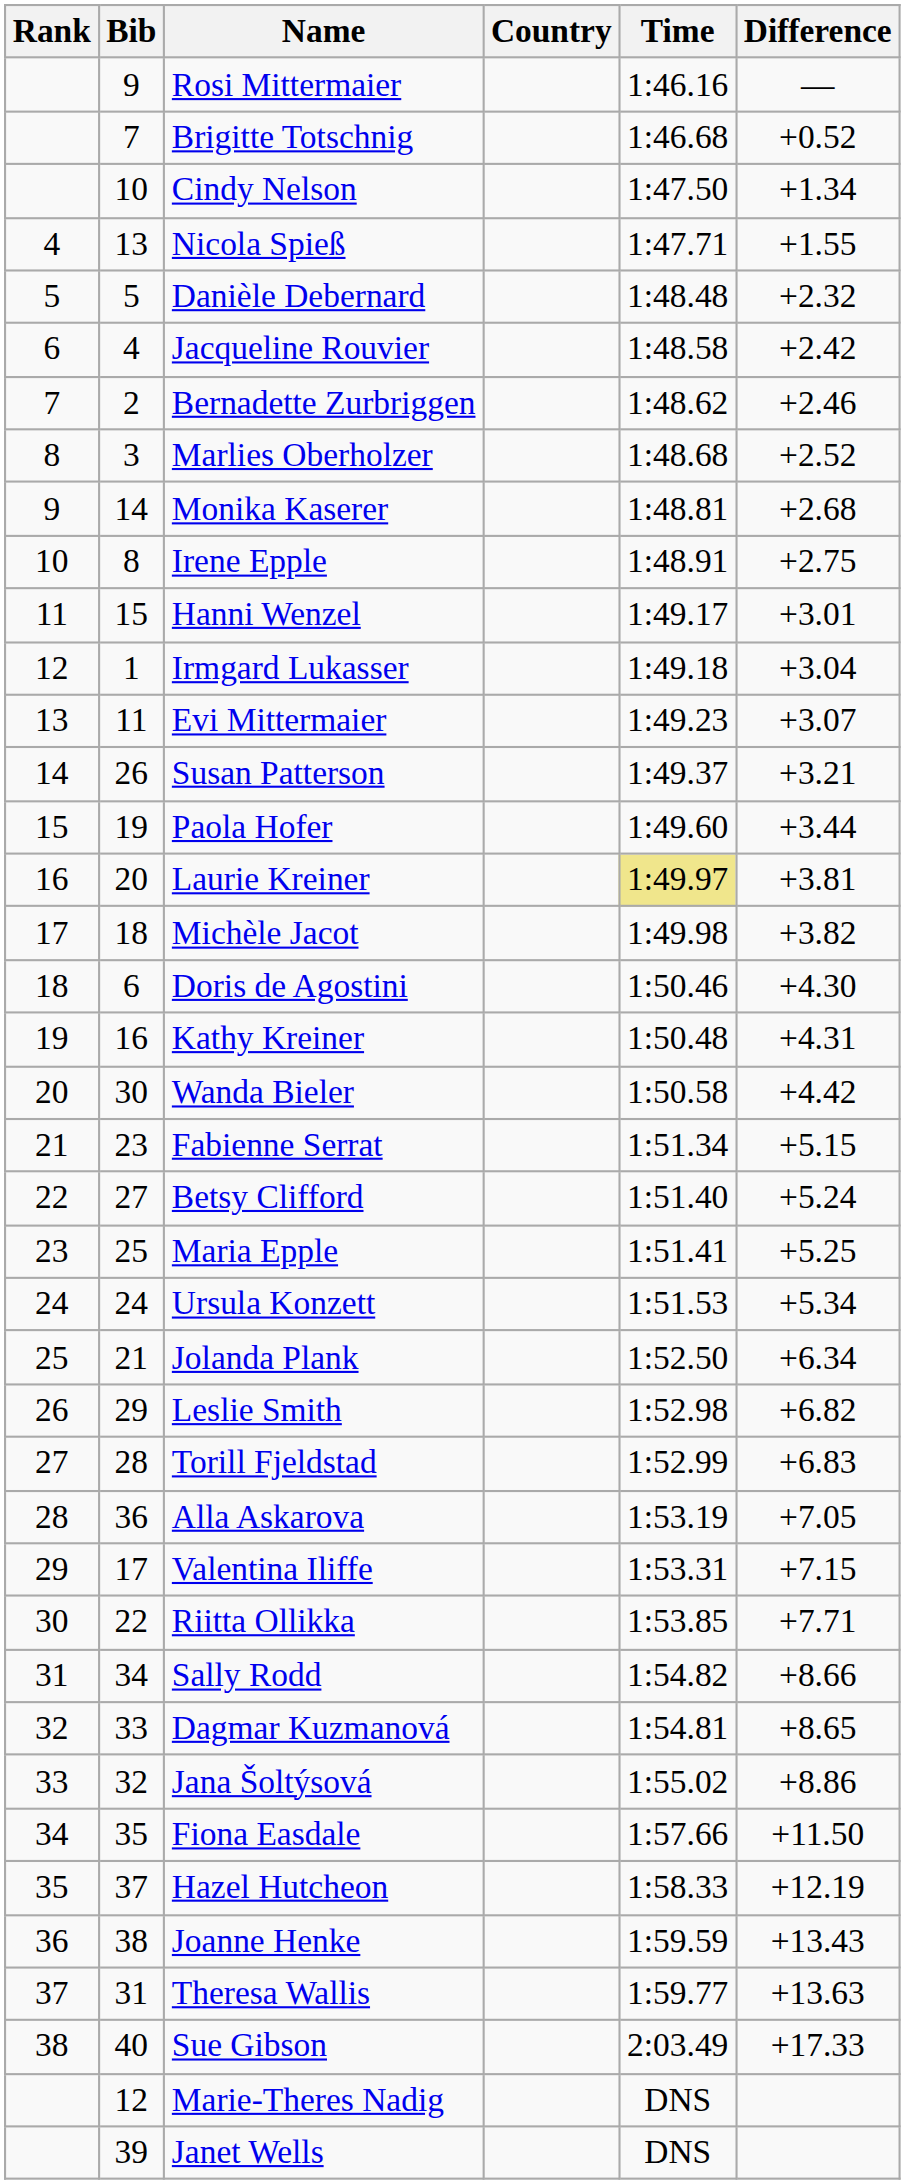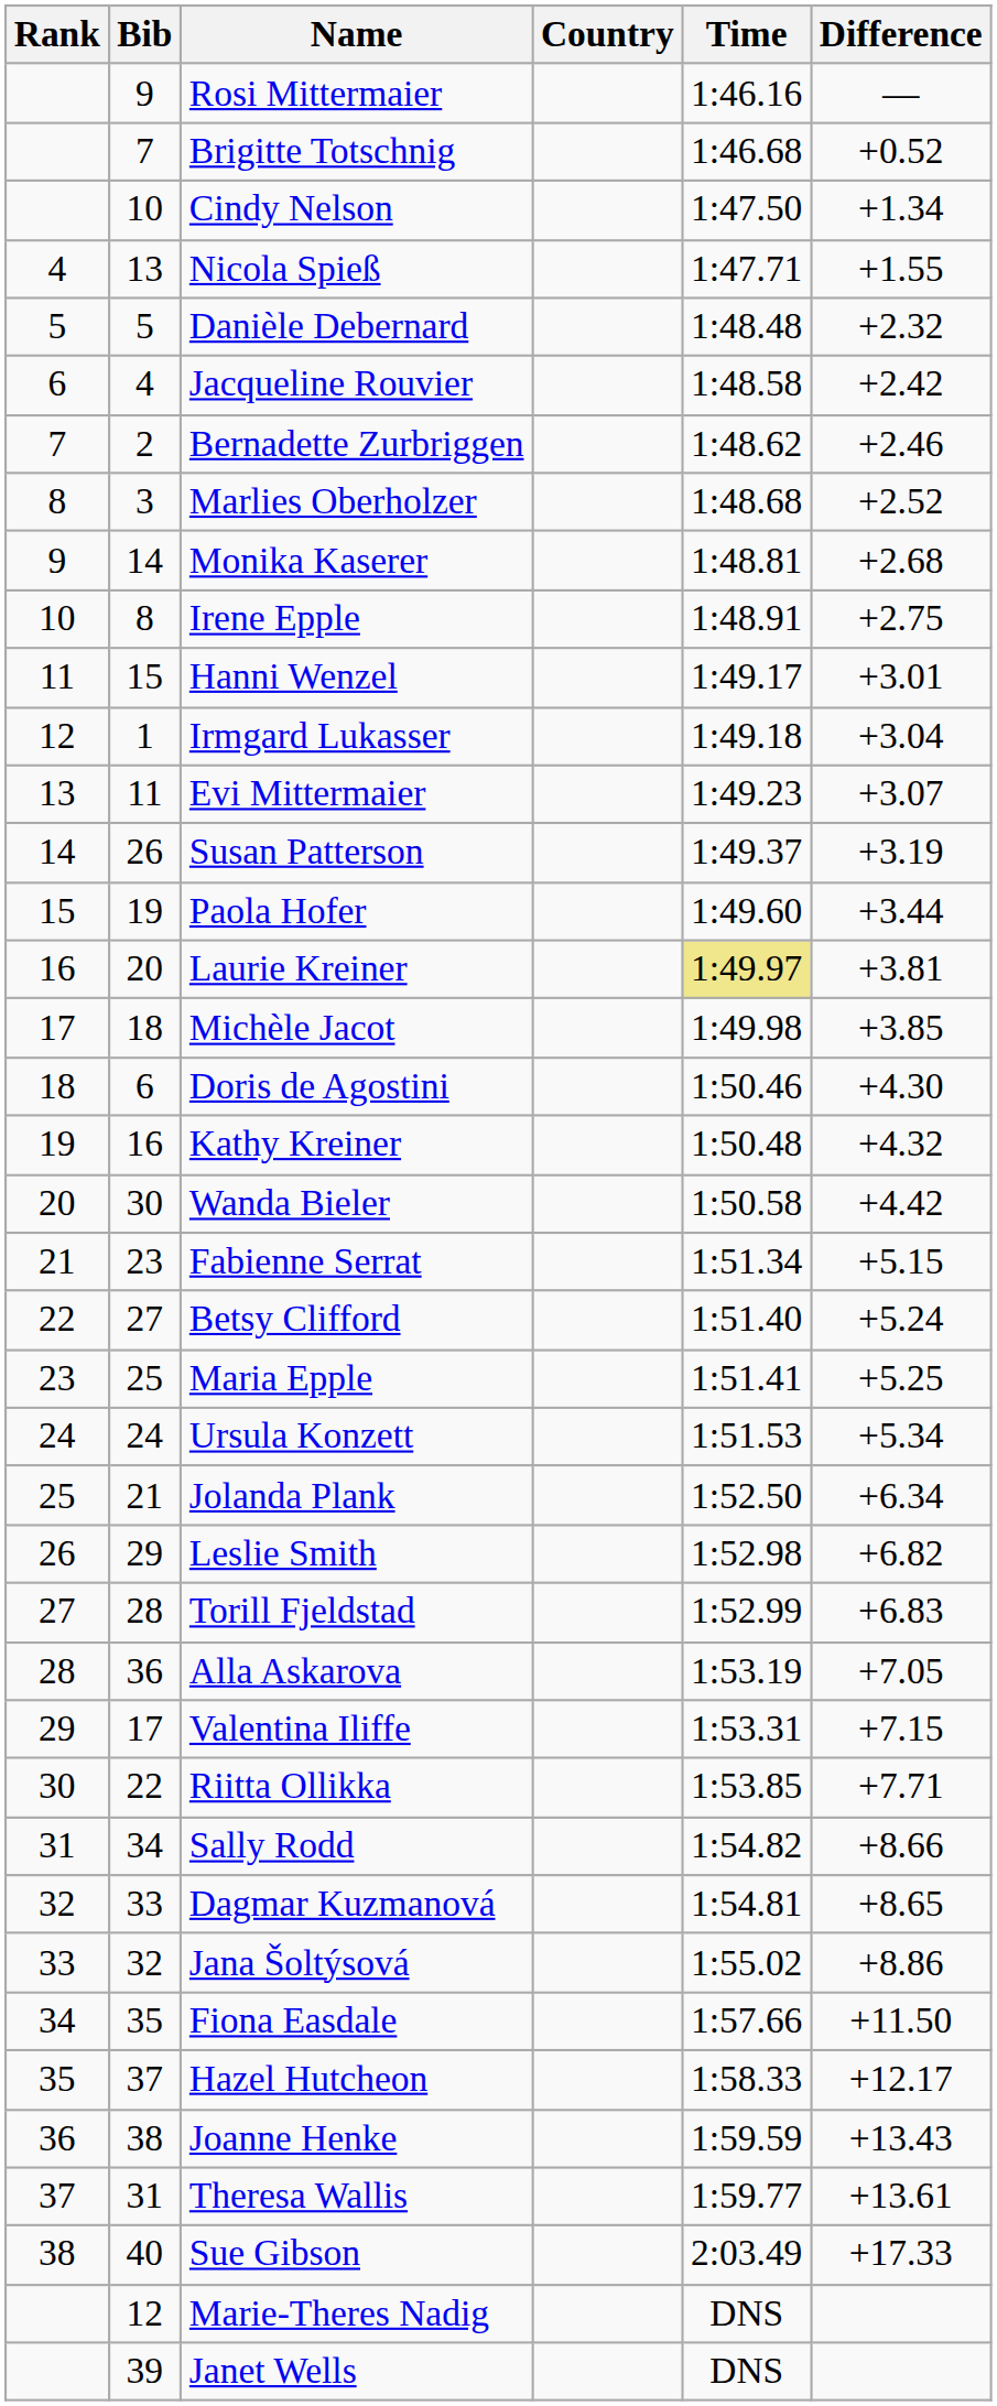 <table class="wikitable sortable" style="text-align:center">
 <tr>
 <th>Rank</th>
 <th>Bib</th>
 <th>Name</th>
 <th>Country</th>
 <th>Time</th>
 <th>Difference</th>
 </tr>
 <tr>
 <td></td>
 <td>9</td>
 <td align=left><a href='#'>Rosi Mittermaier</a></td>
 <td align=left></td>
 <td>1:46.16</td>
 <td>—</td>
 </tr>
 <tr>
 <td></td>
 <td>7</td>
 <td align=left><a href='#'>Brigitte Totschnig</a></td>
 <td align=left></td>
 <td>1:46.68</td>
 <td>+0.52</td>
 </tr>
 <tr>
 <td></td>
 <td>10</td>
 <td align=left><a href='#'>Cindy Nelson</a></td>
 <td align=left></td>
 <td>1:47.50</td>
 <td>+1.34</td>
 </tr>
 <tr>
 <td>4</td>
 <td>13</td>
 <td align=left><a href='#'>Nicola Spieß</a></td>
 <td align=left></td>
 <td>1:47.71</td>
 <td>+1.55</td>
 </tr>
 <tr>
 <td>5</td>
 <td>5</td>
 <td align=left><a href='#'>Danièle Debernard</a></td>
 <td align=left></td>
 <td>1:48.48</td>
 <td>+2.32</td>
 </tr>
 <tr>
 <td>6</td>
 <td>4</td>
 <td align=left><a href='#'>Jacqueline Rouvier</a></td>
 <td align=left></td>
 <td>1:48.58</td>
 <td>+2.42</td>
 </tr>
 <tr>
 <td>7</td>
 <td>2</td>
 <td align=left><a href='#'>Bernadette Zurbriggen</a></td>
 <td align=left></td>
 <td>1:48.62</td>
 <td>+2.46</td>
 </tr>
 <tr>
 <td>8</td>
 <td>3</td>
 <td align=left><a href='#'>Marlies Oberholzer</a></td>
 <td align=left></td>
 <td>1:48.68</td>
 <td>+2.52</td>
 </tr>
 <tr>
 <td>9</td>
 <td>14</td>
 <td align=left><a href='#'>Monika Kaserer</a></td>
 <td align=left></td>
 <td>1:48.81</td>
 <td>+2.68</td>
 </tr>
 <tr>
 <td>10</td>
 <td>8</td>
 <td align=left><a href='#'>Irene Epple</a></td>
 <td align=left></td>
 <td>1:48.91</td>
 <td>+2.75</td>
 </tr>
 <tr>
 <td>11</td>
 <td>15</td>
 <td align=left><a href='#'>Hanni Wenzel</a></td>
 <td align=left></td>
 <td>1:49.17</td>
 <td>+3.01</td>
 </tr>
 <tr>
 <td>12</td>
 <td>1</td>
 <td align=left><a href='#'>Irmgard Lukasser</a></td>
 <td align=left></td>
 <td>1:49.18</td>
 <td>+3.04</td>
 </tr>
 <tr>
 <td>13</td>
 <td>11</td>
 <td align=left><a href='#'>Evi Mittermaier</a></td>
 <td align=left></td>
 <td>1:49.23</td>
 <td>+3.07</td>
 </tr>
 <tr>
 <td>14</td>
 <td>26</td>
 <td align=left><a href='#'>Susan Patterson</a></td>
 <td align=left></td>
 <td>1:49.37</td>
-<td>+3.21</td>
+<td>+3.19</td>
 </tr>
 <tr>
 <td>15</td>
 <td>19</td>
 <td align=left><a href='#'>Paola Hofer</a></td>
 <td align=left></td>
 <td>1:49.60</td>
 <td>+3.44</td>
 </tr>
 <tr>
 <td>16</td>
 <td>20</td>
 <td align=left><a href='#'>Laurie Kreiner</a></td>
 <td align=left></td>
 <td style="background: khaki;">1:49.97</td>
 <td>+3.81</td>
 </tr>
 <tr>
 <td>17</td>
 <td>18</td>
 <td align=left><a href='#'>Michèle Jacot</a></td>
 <td align=left></td>
 <td>1:49.98</td>
-<td>+3.82</td>
+<td>+3.85</td>
 </tr>
 <tr>
 <td>18</td>
 <td>6</td>
 <td align=left><a href='#'>Doris de Agostini</a></td>
 <td align=left></td>
 <td>1:50.46</td>
 <td>+4.30</td>
 </tr>
 <tr>
 <td>19</td>
 <td>16</td>
 <td align=left><a href='#'>Kathy Kreiner</a></td>
 <td align=left></td>
 <td>1:50.48</td>
-<td>+4.31</td>
+<td>+4.32</td>
 </tr>
 <tr>
 <td>20</td>
 <td>30</td>
 <td align=left><a href='#'>Wanda Bieler</a></td>
 <td align=left></td>
 <td>1:50.58</td>
 <td>+4.42</td>
 </tr>
 <tr>
 <td>21</td>
 <td>23</td>
 <td align=left><a href='#'>Fabienne Serrat</a></td>
 <td align=left></td>
 <td>1:51.34</td>
 <td>+5.15</td>
 </tr>
 <tr>
 <td>22</td>
 <td>27</td>
 <td align=left><a href='#'>Betsy Clifford</a></td>
 <td align=left></td>
 <td>1:51.40</td>
 <td>+5.24</td>
 </tr>
 <tr>
 <td>23</td>
 <td>25</td>
 <td align=left><a href='#'>Maria Epple</a></td>
 <td align=left></td>
 <td>1:51.41</td>
 <td>+5.25</td>
 </tr>
 <tr>
 <td>24</td>
 <td>24</td>
 <td align=left><a href='#'>Ursula Konzett</a></td>
 <td align=left></td>
 <td>1:51.53</td>
 <td>+5.34</td>
 </tr>
 <tr>
 <td>25</td>
 <td>21</td>
 <td align=left><a href='#'>Jolanda Plank</a></td>
 <td align=left></td>
 <td>1:52.50</td>
 <td>+6.34</td>
 </tr>
 <tr>
 <td>26</td>
 <td>29</td>
 <td align=left><a href='#'>Leslie Smith</a></td>
 <td align=left></td>
 <td>1:52.98</td>
 <td>+6.82</td>
 </tr>
 <tr>
 <td>27</td>
 <td>28</td>
 <td align=left><a href='#'>Torill Fjeldstad</a></td>
 <td align=left></td>
 <td>1:52.99</td>
 <td>+6.83</td>
 </tr>
 <tr>
 <td>28</td>
 <td>36</td>
 <td align=left><a href='#'>Alla Askarova</a></td>
 <td align=left></td>
 <td>1:53.19</td>
 <td>+7.05</td>
 </tr>
 <tr>
 <td>29</td>
 <td>17</td>
 <td align=left><a href='#'>Valentina Iliffe</a></td>
 <td align=left></td>
 <td>1:53.31</td>
 <td>+7.15</td>
 </tr>
 <tr>
 <td>30</td>
 <td>22</td>
 <td align=left><a href='#'>Riitta Ollikka</a></td>
 <td align=left></td>
 <td>1:53.85</td>
 <td>+7.71</td>
 </tr>
 <tr>
 <td>31</td>
 <td>34</td>
 <td align=left><a href='#'>Sally Rodd</a></td>
 <td align=left></td>
 <td>1:54.82</td>
 <td>+8.66</td>
 </tr>
 <tr>
 <td>32</td>
 <td>33</td>
 <td align=left><a href='#'>Dagmar Kuzmanová</a></td>
 <td align=left></td>
 <td>1:54.81</td>
 <td>+8.65</td>
 </tr>
 <tr>
 <td>33</td>
 <td>32</td>
 <td align=left><a href='#'>Jana Šoltýsová</a></td>
 <td align=left></td>
 <td>1:55.02</td>
 <td>+8.86</td>
 </tr>
 <tr>
 <td>34</td>
 <td>35</td>
 <td align=left><a href='#'>Fiona Easdale</a></td>
 <td align=left></td>
 <td>1:57.66</td>
 <td>+11.50</td>
 </tr>
 <tr>
 <td>35</td>
 <td>37</td>
 <td align=left><a href='#'>Hazel Hutcheon</a></td>
 <td align=left></td>
 <td>1:58.33</td>
-<td>+12.19</td>
+<td>+12.17</td>
 </tr>
 <tr>
 <td>36</td>
 <td>38</td>
 <td align=left><a href='#'>Joanne Henke</a></td>
 <td align=left></td>
 <td>1:59.59</td>
 <td>+13.43</td>
 </tr>
 <tr>
 <td>37</td>
 <td>31</td>
 <td align=left><a href='#'>Theresa Wallis</a></td>
 <td align=left></td>
 <td>1:59.77</td>
-<td>+13.63</td>
+<td>+13.61</td>
 </tr>
 <tr>
 <td>38</td>
 <td>40</td>
 <td align=left><a href='#'>Sue Gibson</a></td>
 <td align=left></td>
 <td>2:03.49</td>
 <td>+17.33</td>
 </tr>
 <tr>
 <td></td>
 <td>12</td>
 <td align=left><a href='#'>Marie-Theres Nadig</a></td>
 <td align=left></td>
 <td>DNS</td>
 <td></td>
 </tr>
 <tr>
 <td></td>
 <td>39</td>
 <td align=left><a href='#'>Janet Wells</a></td>
 <td align=left></td>
 <td>DNS</td>
 <td></td>
 </tr>
 </table>
